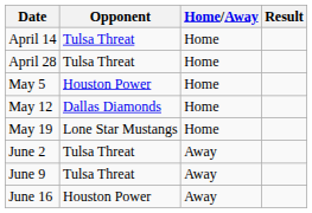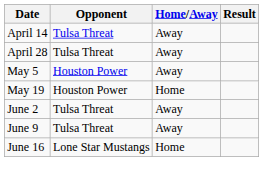 <table class="wikitable">
 <tr>
 <th>Date</th>
 <th>Opponent</th>
 <th><a href='#'>Home</a>/<a href='#'>Away</a></th>
 <th>Result</th>
 </tr>
 <tr>
 <td>April 14</td>
 <td><a href='#'>Tulsa Threat</a></td>
-<td>Home</td>
+<td>Away</td>
 <td></td>
 </tr>
 <tr>
 <td>April 28</td>
 <td>Tulsa Threat</td>
-<td>Home</td>
+<td>Away</td>
 <td></td>
 </tr>
 <tr>
 <td>May 5</td>
 <td><a href='#'>Houston Power</a></td>
-<td>Home</td>
-<td></td>
-</tr>
-<tr>
-<td>May 12</td>
-<td><a href='#'>Dallas Diamonds</a></td>
-<td>Home</td>
+<td>Away</td>
 <td></td>
 </tr>
 <tr>
 <td>May 19</td>
-<td>Lone Star Mustangs</td>
+<td>Houston Power</td>
 <td>Home</td>
 <td></td>
 </tr>
 <tr>
 <td>June 2</td>
 <td>Tulsa Threat</td>
 <td>Away</td>
 <td></td>
 </tr>
 <tr>
 <td>June 9</td>
 <td>Tulsa Threat</td>
 <td>Away</td>
 <td></td>
 </tr>
 <tr>
 <td>June 16</td>
-<td>Houston Power</td>
-<td>Away</td>
+<td>Lone Star Mustangs</td>
+<td>Home</td>
 <td></td>
 </tr>
 </table>
